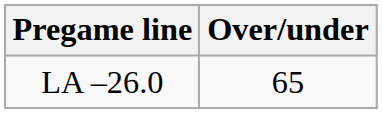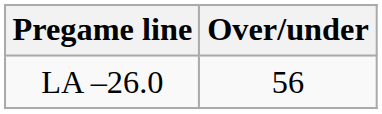 <table class="wikitable">
 <tr align="center">
 <th style=>Pregame line</th>
 <th style=>Over/under</th>
 </tr>
 <tr align="center">
 <td>LA –26.0</td>
-<td>65</td>
+<td>56</td>
 </tr>
 </table>
